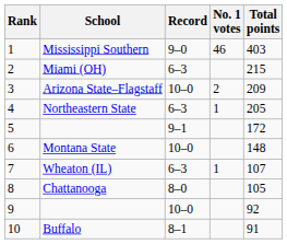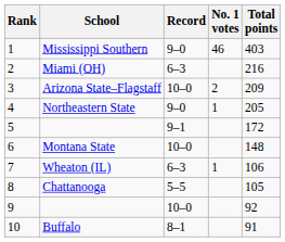 <table class="wikitable">
 <tr>
 <th>Rank</th>
 <th>School</th>
 <th>Record</th>
 <th>No. 1<br>votes</th>
 <th>Total<br>points</th>
 </tr>
 <tr>
 <td>1</td>
 <td><a href='#'>Mississippi Southern</a></td>
 <td>9–0</td>
 <td>46</td>
 <td>403</td>
 </tr>
 <tr>
 <td>2</td>
 <td><a href='#'>Miami (OH)</a></td>
 <td>6–3</td>
 <td></td>
-<td>215</td>
+<td>216</td>
 </tr>
 <tr>
 <td>3</td>
 <td><a href='#'>Arizona State–Flagstaff</a></td>
 <td>10–0</td>
 <td>2</td>
 <td>209</td>
 </tr>
 <tr>
 <td>4</td>
 <td><a href='#'>Northeastern State</a></td>
-<td>6–3</td>
+<td>9–0</td>
 <td>1</td>
 <td>205</td>
 </tr>
 <tr>
 <td>5</td>
 <td></td>
 <td>9–1</td>
 <td></td>
 <td>172</td>
 </tr>
 <tr>
 <td>6</td>
 <td><a href='#'>Montana State</a></td>
 <td>10–0</td>
 <td></td>
 <td>148</td>
 </tr>
 <tr>
 <td>7</td>
 <td><a href='#'>Wheaton (IL)</a></td>
 <td>6–3</td>
 <td>1</td>
-<td>107</td>
+<td>106</td>
 </tr>
 <tr>
 <td>8</td>
 <td><a href='#'>Chattanooga</a></td>
-<td>8–0</td>
+<td>5–5</td>
 <td></td>
 <td>105</td>
 </tr>
 <tr>
 <td>9</td>
 <td></td>
 <td>10–0</td>
 <td></td>
 <td>92</td>
 </tr>
 <tr>
 <td>10</td>
 <td><a href='#'>Buffalo</a></td>
 <td>8–1</td>
 <td></td>
 <td>91</td>
 </tr>
 </table>
